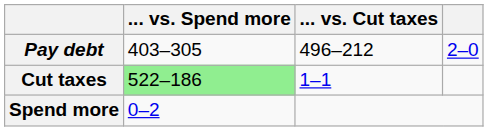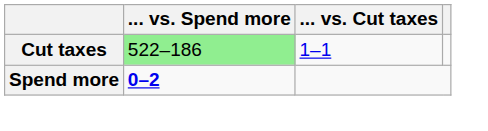 <table class="wikitable">
 <tr>
 <th></th>
 <th>... vs. Spend more</th>
 <th>... vs. Cut taxes</th>
 <th></th>
-</tr>
-<tr>
-<th scope="row"><em>Pay debt</em></th>
-<td>403–305</td>
-<td>496–212</td>
-<td><a href='#'>2–0</a> <em></em></td>
 </tr>
 <tr>
 <th scope="row">Cut taxes</th>
 <td style="background: lightgreen;">522–186</td>
 <td><a href='#'>1–1</a></td>
 <td></td>
 </tr>
 <tr>
 <th scope="row">Spend more</th>
-<td><a href='#'>0–2</a></td>
+<td><strong><a href='#'>0–2</a></strong></td>
 <td colspan="2"></td>
 </tr>
 </table>
